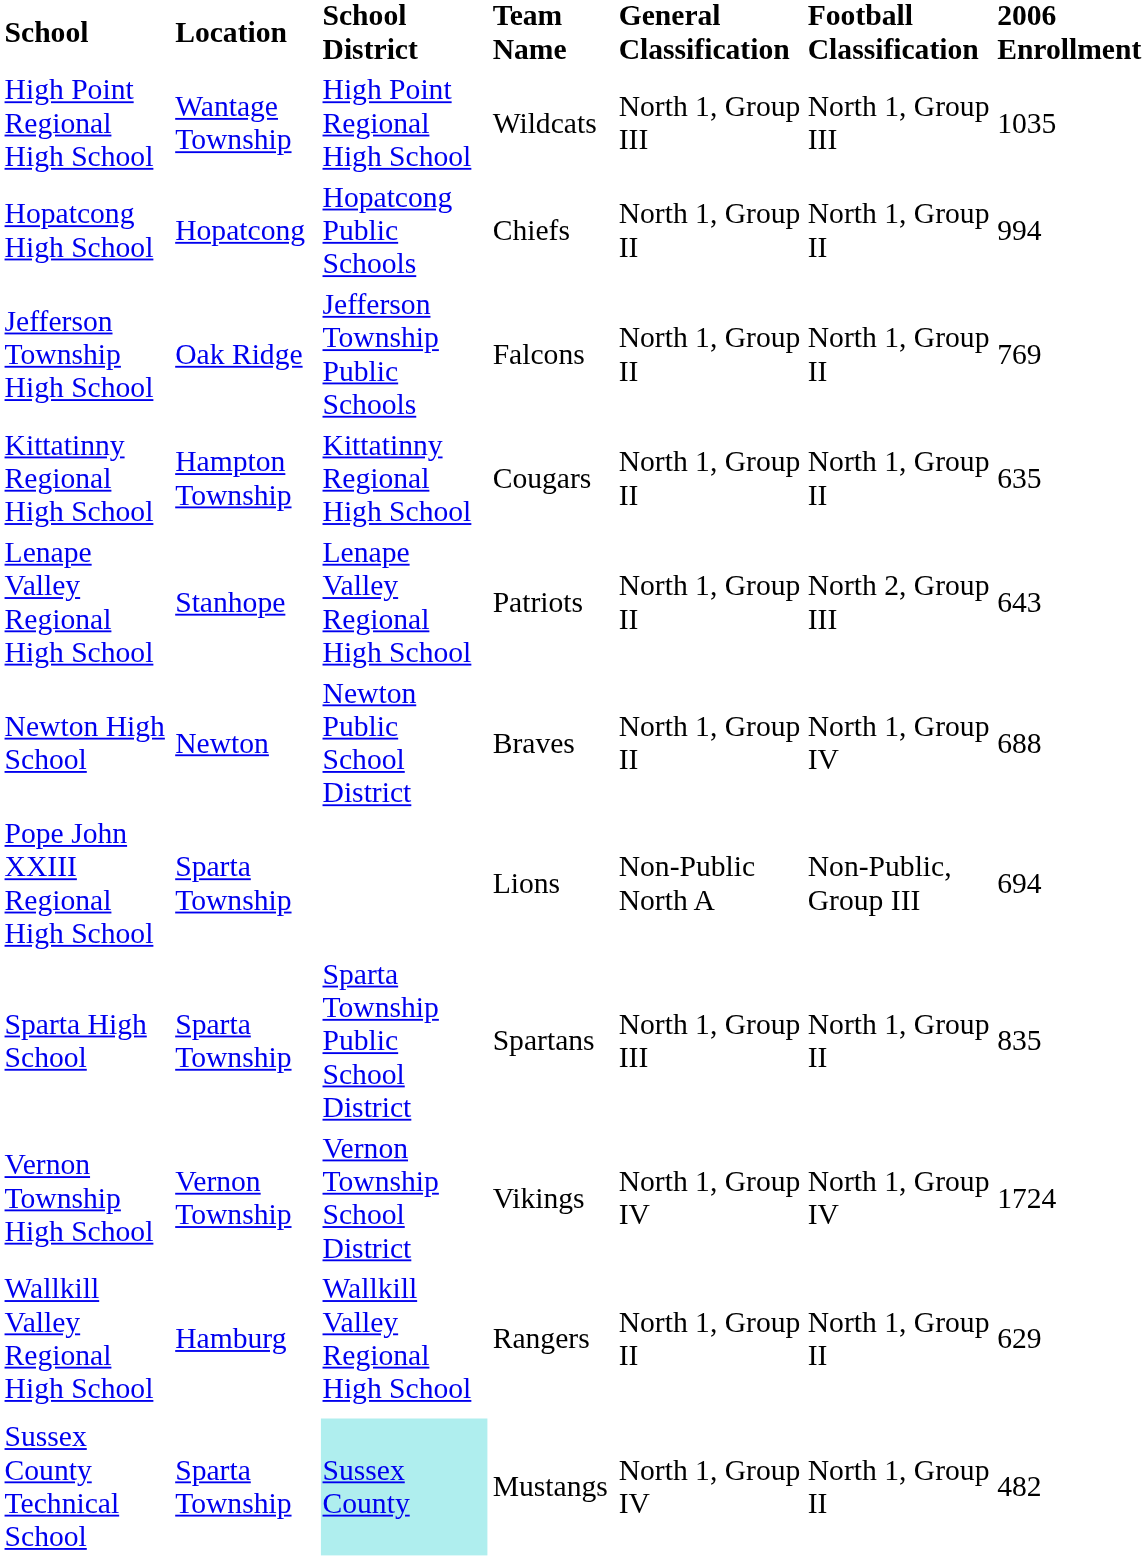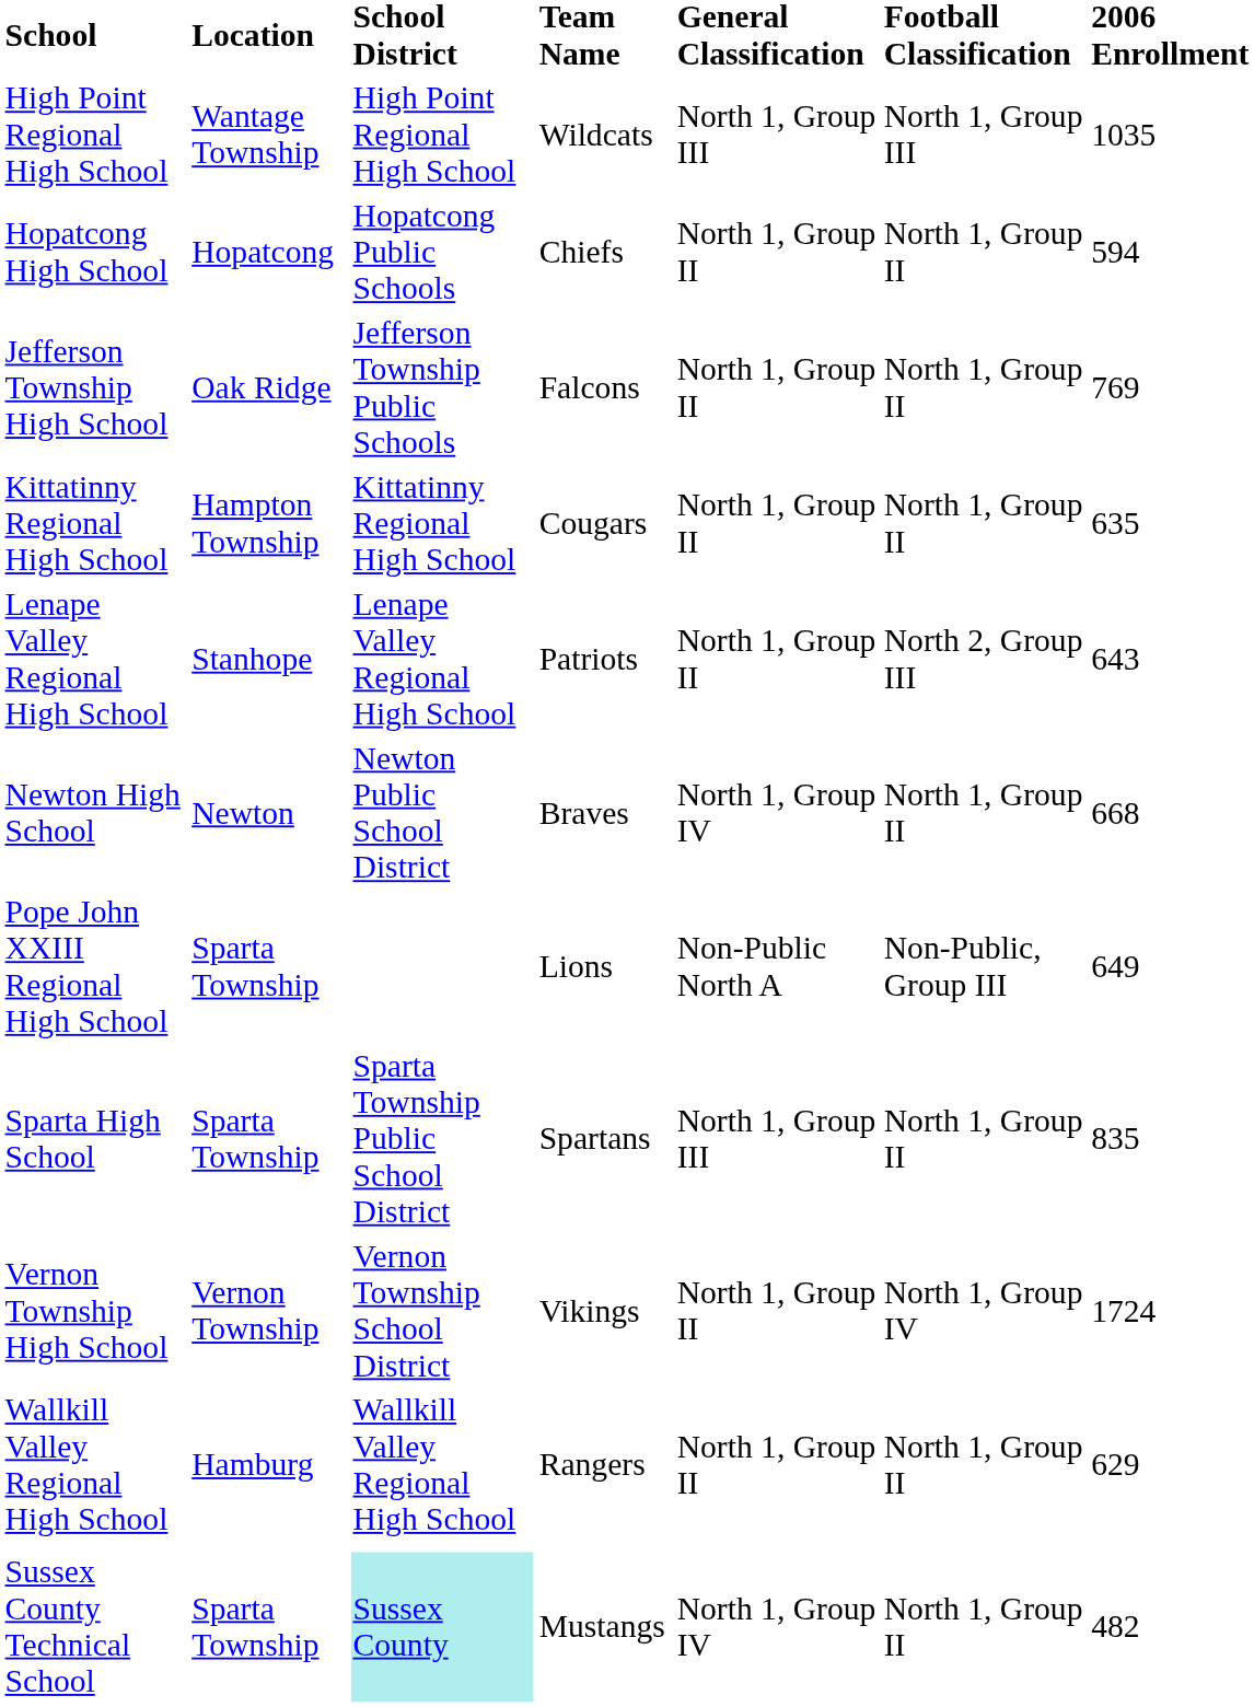 <table>
 <tr>
 <td><strong>School</strong></td>
 <td><strong>Location</strong></td>
 <td><strong>School District</strong></td>
 <td><strong>Team Name</strong></td>
 <td><strong>General Classification</strong></td>
 <td><strong>Football Classification</strong></td>
 <td><strong>2006 Enrollment</strong></td>
 </tr>
 <tr>
 <td><a href='#'>High Point Regional High School</a></td>
 <td><a href='#'>Wantage Township</a></td>
 <td><a href='#'>High Point Regional High School</a></td>
 <td>Wildcats</td>
 <td>North 1, Group III</td>
 <td>North 1, Group III</td>
 <td>1035</td>
 </tr>
 <tr>
 <td><a href='#'>Hopatcong High School</a></td>
 <td><a href='#'>Hopatcong</a></td>
 <td><a href='#'>Hopatcong Public Schools</a></td>
 <td>Chiefs</td>
 <td>North 1, Group II</td>
 <td>North 1, Group II</td>
-<td>994</td>
+<td>594</td>
 </tr>
 <tr>
 <td><a href='#'>Jefferson Township High School</a></td>
 <td><a href='#'>Oak Ridge</a></td>
 <td><a href='#'>Jefferson Township Public Schools</a></td>
 <td>Falcons</td>
 <td>North 1, Group II</td>
 <td>North 1, Group II</td>
 <td>769</td>
 </tr>
 <tr>
 <td><a href='#'>Kittatinny Regional High School</a></td>
 <td><a href='#'>Hampton Township</a></td>
 <td><a href='#'>Kittatinny Regional High School</a></td>
 <td>Cougars</td>
 <td>North 1, Group II</td>
 <td>North 1, Group II</td>
 <td>635</td>
 </tr>
 <tr>
 <td><a href='#'>Lenape Valley Regional High School</a></td>
 <td><a href='#'>Stanhope</a></td>
 <td><a href='#'>Lenape Valley Regional High School</a></td>
 <td>Patriots</td>
 <td>North 1, Group II</td>
 <td>North 2, Group III</td>
 <td>643</td>
 </tr>
 <tr>
 <td><a href='#'>Newton High School</a></td>
 <td><a href='#'>Newton</a></td>
 <td><a href='#'>Newton Public School District</a></td>
 <td>Braves</td>
+<td>North 1, Group IV</td>
 <td>North 1, Group II</td>
-<td>North 1, Group IV</td>
-<td>688</td>
+<td>668</td>
 </tr>
 <tr>
 <td><a href='#'>Pope John XXIII Regional High School</a></td>
 <td><a href='#'>Sparta Township</a></td>
 <td></td>
 <td>Lions</td>
 <td>Non-Public North A</td>
 <td>Non-Public, Group III</td>
-<td>694</td>
+<td>649</td>
 </tr>
 <tr>
 <td><a href='#'>Sparta High School</a></td>
 <td><a href='#'>Sparta Township</a></td>
 <td><a href='#'>Sparta Township Public School District</a></td>
 <td>Spartans</td>
 <td>North 1, Group III</td>
 <td>North 1, Group II</td>
 <td>835</td>
 </tr>
 <tr>
 <td><a href='#'>Vernon Township High School</a></td>
 <td><a href='#'>Vernon Township</a></td>
 <td><a href='#'>Vernon Township School District</a></td>
 <td>Vikings</td>
-<td>North 1, Group IV</td>
+<td>North 1, Group II</td>
 <td>North 1, Group IV</td>
 <td>1724</td>
 </tr>
 <tr>
 <td><a href='#'>Wallkill Valley Regional High School</a></td>
 <td><a href='#'>Hamburg</a></td>
 <td><a href='#'>Wallkill Valley Regional High School</a></td>
 <td>Rangers</td>
 <td>North 1, Group II</td>
 <td>North 1, Group II</td>
 <td>629</td>
 </tr>
 <tr>
 <td></td>
 <td></td>
 <td></td>
 <td></td>
 <td></td>
 <td></td>
 <td></td>
 </tr>
 <tr>
 <td><a href='#'>Sussex County Technical School</a></td>
 <td><a href='#'>Sparta Township</a></td>
 <td style="background: paleturquoise;"><a href='#'>Sussex County</a></td>
 <td>Mustangs</td>
 <td>North 1, Group IV</td>
 <td>North 1, Group II</td>
 <td>482</td>
 </tr>
 <tr>
 </tr>
 </table>
